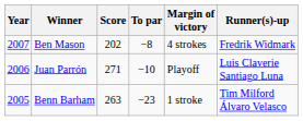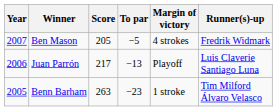 <table class=wikitable style="font-size:95%">
 <tr>
 <th>Year</th>
 <th>Winner</th>
 <th>Score</th>
 <th>To par</th>
 <th>Margin of<br>victory</th>
 <th>Runner(s)-up</th>
 </tr>
 <tr>
 <td><a href='#'>2007</a></td>
 <td> <a href='#'>Ben Mason</a></td>
-<td align=center>202</td>
-<td align=center>−8</td>
+<td align=center>205</td>
+<td align=center>−5</td>
 <td>4 strokes</td>
 <td> <a href='#'>Fredrik Widmark</a></td>
 </tr>
 <tr>
 <td><a href='#'>2006</a></td>
 <td> <a href='#'>Juan Parrón</a></td>
-<td align=center>271</td>
-<td align=center>−10</td>
+<td align=center>217</td>
+<td align=center>−13</td>
 <td>Playoff</td>
 <td> <a href='#'>Luis Claverie</a><br> <a href='#'>Santiago Luna</a></td>
 </tr>
 <tr>
 <td><a href='#'>2005</a></td>
 <td> <a href='#'>Benn Barham</a></td>
 <td align=center>263</td>
 <td align=center>−23</td>
 <td>1 stroke</td>
 <td> <a href='#'>Tim Milford</a><br> <a href='#'>Álvaro Velasco</a></td>
 </tr>
 </table>
